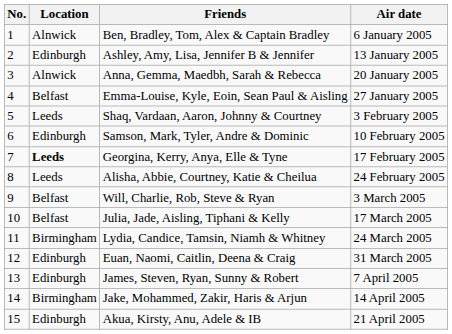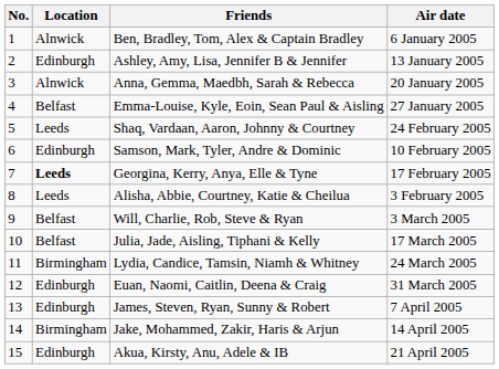 <table class="wikitable">
 <tr>
 <th>No.</th>
 <th>Location</th>
 <th>Friends</th>
 <th>Air date</th>
 </tr>
 <tr>
 <td>1</td>
 <td>Alnwick</td>
 <td>Ben, Bradley, Tom, Alex & Captain Bradley</td>
 <td>6 January 2005</td>
 </tr>
 <tr>
 <td>2</td>
 <td>Edinburgh</td>
 <td>Ashley, Amy, Lisa, Jennifer B & Jennifer</td>
 <td>13 January 2005</td>
 </tr>
 <tr>
 <td>3</td>
 <td>Alnwick</td>
 <td>Anna, Gemma, Maedbh, Sarah & Rebecca</td>
 <td>20 January 2005</td>
 </tr>
 <tr>
 <td>4</td>
 <td>Belfast</td>
 <td>Emma-Louise, Kyle, Eoin, Sean Paul & Aisling</td>
 <td>27 January 2005</td>
 </tr>
 <tr>
 <td>5</td>
 <td>Leeds</td>
 <td>Shaq, Vardaan, Aaron, Johnny & Courtney</td>
-<td>3 February 2005</td>
+<td>24 February 2005</td>
 </tr>
 <tr>
 <td>6</td>
 <td>Edinburgh</td>
 <td>Samson, Mark, Tyler, Andre & Dominic</td>
 <td>10 February 2005</td>
 </tr>
 <tr>
 <td>7</td>
 <td><strong>Leeds</strong></td>
 <td>Georgina, Kerry, Anya, Elle & Tyne</td>
 <td>17 February 2005</td>
 </tr>
 <tr>
 <td>8</td>
 <td>Leeds</td>
 <td>Alisha, Abbie, Courtney, Katie & Cheilua</td>
-<td>24 February 2005</td>
+<td>3 February 2005</td>
 </tr>
 <tr>
 <td>9</td>
 <td>Belfast</td>
 <td>Will, Charlie, Rob, Steve & Ryan</td>
 <td>3 March 2005</td>
 </tr>
 <tr>
 <td>10</td>
 <td>Belfast</td>
 <td>Julia, Jade, Aisling, Tiphani & Kelly</td>
 <td>17 March 2005</td>
 </tr>
 <tr>
 <td>11</td>
 <td>Birmingham</td>
 <td>Lydia, Candice, Tamsin, Niamh & Whitney</td>
 <td>24 March 2005</td>
 </tr>
 <tr>
 <td>12</td>
 <td>Edinburgh</td>
 <td>Euan, Naomi, Caitlin, Deena & Craig</td>
 <td>31 March 2005</td>
 </tr>
 <tr>
 <td>13</td>
 <td>Edinburgh</td>
 <td>James, Steven, Ryan, Sunny & Robert</td>
 <td>7 April 2005</td>
 </tr>
 <tr>
 <td>14</td>
 <td>Birmingham</td>
 <td>Jake, Mohammed, Zakir, Haris & Arjun</td>
 <td>14 April 2005</td>
 </tr>
 <tr>
 <td>15</td>
 <td>Edinburgh</td>
 <td>Akua, Kirsty, Anu, Adele & IB</td>
 <td>21 April 2005</td>
 </tr>
 </table>
